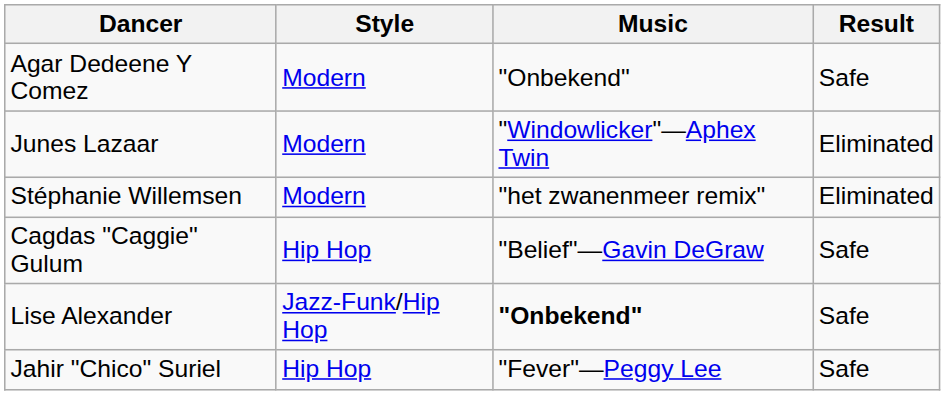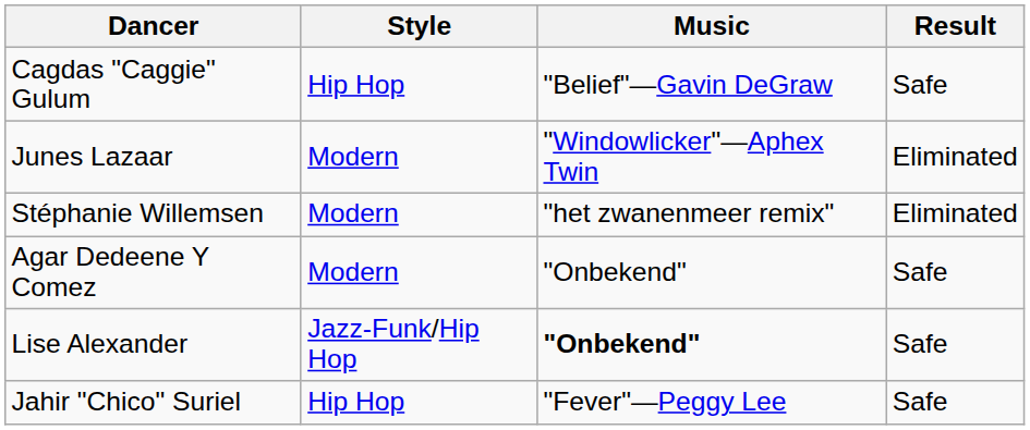 <table class="wikitable">
 <tr>
 <th>Dancer</th>
 <th>Style</th>
 <th>Music</th>
 <th>Result</th>
 </tr>
 <tr>
-<td>Agar Dedeene Y Comez</td>
-<td><a href='#'>Modern</a></td>
-<td>"Onbekend"</td>
+<td>Cagdas "Caggie" Gulum</td>
+<td><a href='#'>Hip Hop</a></td>
+<td>"Belief"—<a href='#'>Gavin DeGraw</a></td>
 <td>Safe</td>
 </tr>
 <tr>
 <td>Junes Lazaar</td>
 <td><a href='#'>Modern</a></td>
 <td>"<a href='#'>Windowlicker</a>"—<a href='#'>Aphex Twin</a></td>
 <td>Eliminated</td>
 </tr>
 <tr>
 <td>Stéphanie Willemsen</td>
 <td><a href='#'>Modern</a></td>
 <td>"het zwanenmeer remix"</td>
 <td>Eliminated</td>
 </tr>
 <tr>
-<td>Cagdas "Caggie" Gulum</td>
-<td><a href='#'>Hip Hop</a></td>
-<td>"Belief"—<a href='#'>Gavin DeGraw</a></td>
+<td>Agar Dedeene Y Comez</td>
+<td><a href='#'>Modern</a></td>
+<td>"Onbekend"</td>
 <td>Safe</td>
 </tr>
 <tr>
 <td>Lise Alexander</td>
 <td><a href='#'>Jazz-Funk</a>/<a href='#'>Hip Hop</a></td>
 <td><strong>"Onbekend"</strong></td>
 <td>Safe</td>
 </tr>
 <tr>
 <td>Jahir "Chico" Suriel</td>
 <td><a href='#'>Hip Hop</a></td>
 <td>"Fever"—<a href='#'>Peggy Lee</a></td>
 <td>Safe</td>
 </tr>
 </table>
